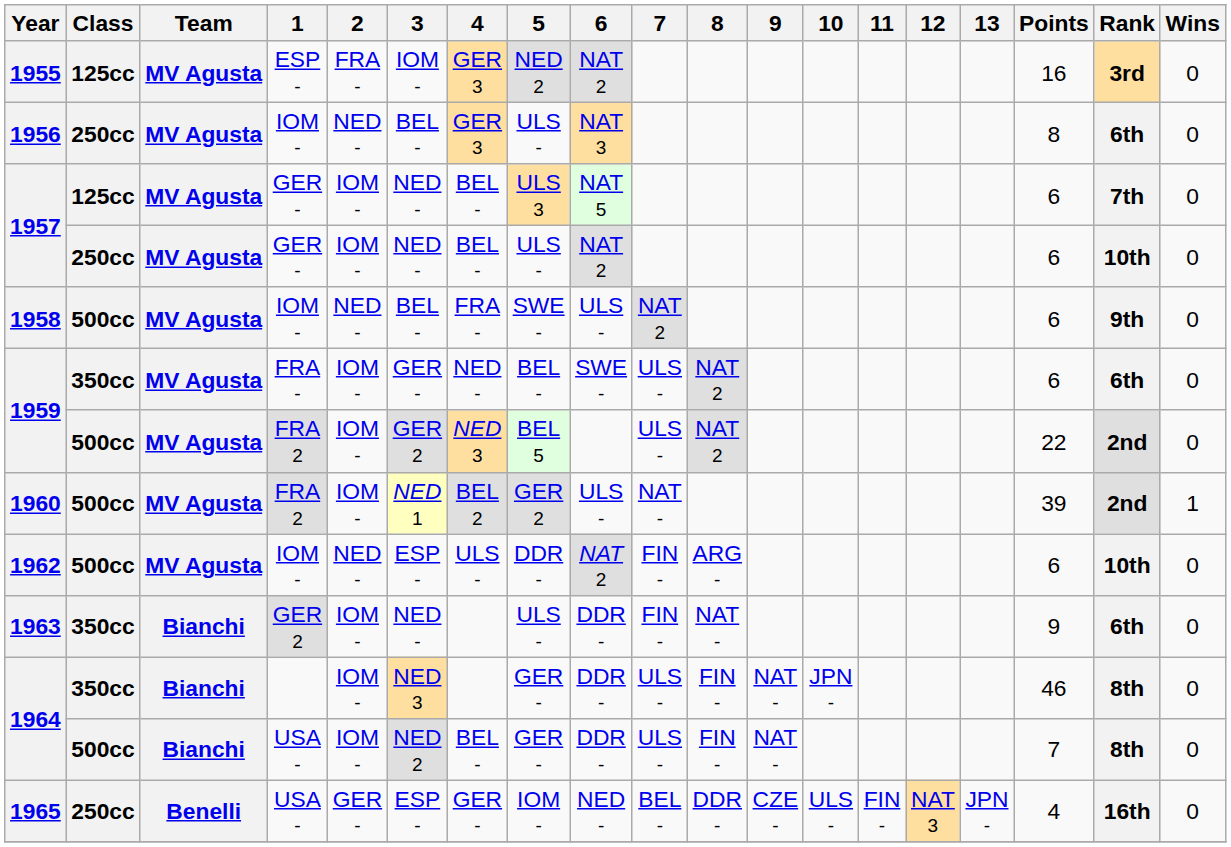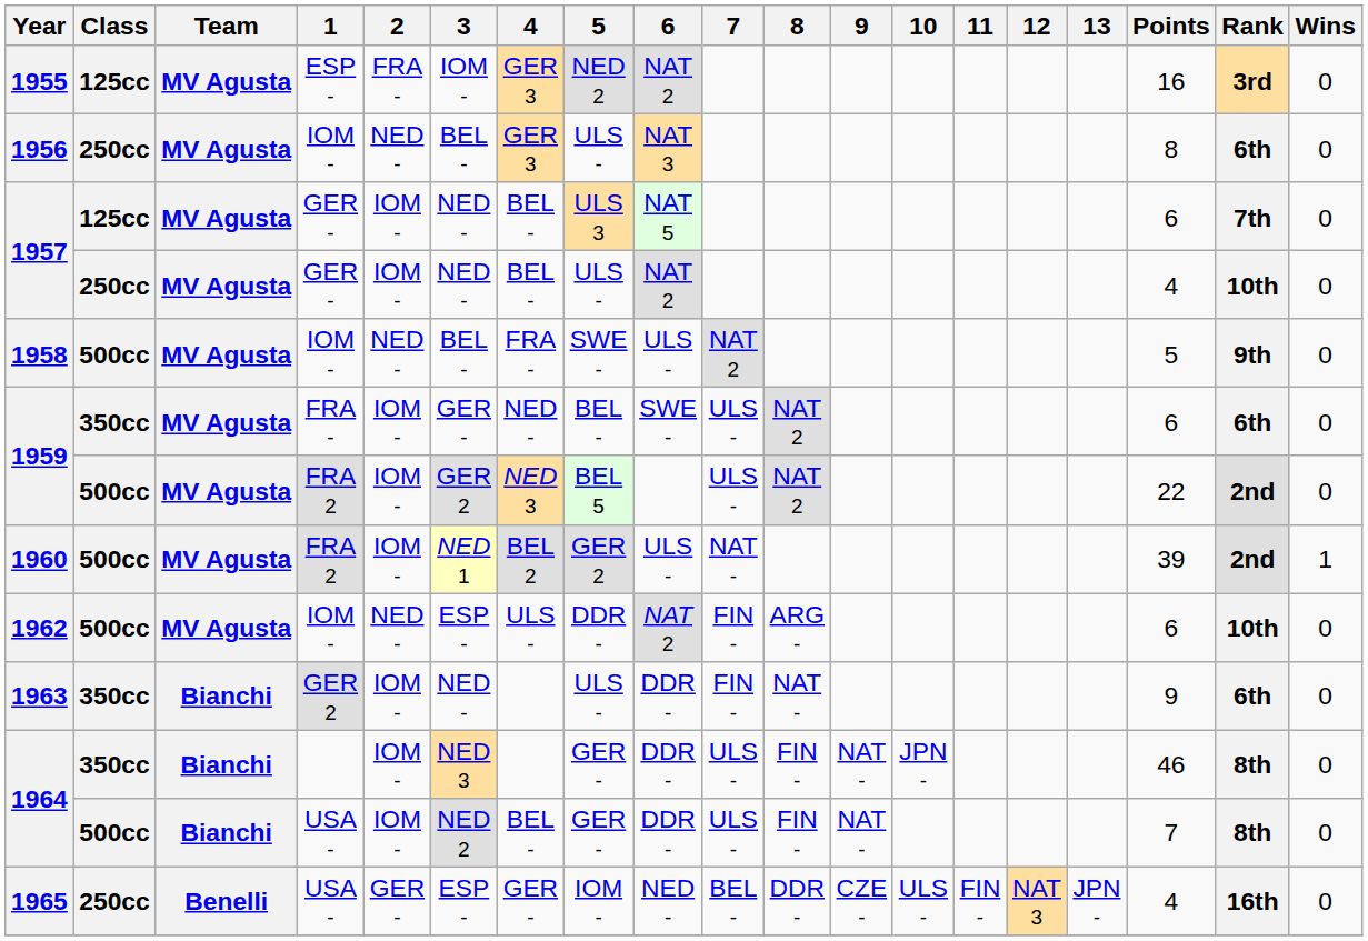 <table class="wikitable" style="text-align:center; font-size:95%">
 <tr>
 <th>Year</th>
 <th>Class</th>
 <th>Team</th>
 <th>1</th>
 <th>2</th>
 <th>3</th>
 <th>4</th>
 <th>5</th>
 <th>6</th>
 <th>7</th>
 <th>8</th>
 <th>9</th>
 <th>10</th>
 <th>11</th>
 <th>12</th>
 <th>13</th>
 <th>Points</th>
 <th>Rank</th>
 <th>Wins</th>
 </tr>
 <tr>
 <th><a href='#'>1955</a></th>
 <th>125cc</th>
 <th><a href='#'>MV Agusta</a></th>
 <td><a href='#'>ESP</a><br><small>-</small></td>
 <td><a href='#'>FRA</a><br><small>-</small></td>
 <td><a href='#'>IOM</a><br><small>-</small></td>
 <td style="background:#FFDF9F;"><a href='#'>GER</a><br><small>3</small></td>
 <td style="background:#DFDFDF;"><a href='#'>NED</a><br><small>2</small></td>
 <td style="background:#DFDFDF;"><a href='#'>NAT</a><br><small>2</small></td>
 <td></td>
 <td></td>
 <td></td>
 <td></td>
 <td></td>
 <td></td>
 <td></td>
 <td>16</td>
 <td style="background:#FFDF9F;"><strong>3rd</strong></td>
 <td>0</td>
 </tr>
 <tr>
 <th><a href='#'>1956</a></th>
 <th>250cc</th>
 <th><a href='#'>MV Agusta</a></th>
 <td><a href='#'>IOM</a><br><small>-</small></td>
 <td><a href='#'>NED</a><br><small>-</small></td>
 <td><a href='#'>BEL</a><br><small>-</small></td>
 <td style="background:#FFDF9F;"><a href='#'>GER</a><br><small>3</small></td>
 <td><a href='#'>ULS</a><br><small>-</small></td>
 <td style="background:#FFDF9F;"><a href='#'>NAT</a><br><small>3</small></td>
 <td></td>
 <td></td>
 <td></td>
 <td></td>
 <td></td>
 <td></td>
 <td></td>
 <td>8</td>
 <th>6th</th>
 <td>0</td>
 </tr>
 <tr>
 <th rowspan=2><a href='#'>1957</a></th>
 <th>125cc</th>
 <th><a href='#'>MV Agusta</a></th>
 <td><a href='#'>GER</a><br><small>-</small></td>
 <td><a href='#'>IOM</a><br><small>-</small></td>
 <td><a href='#'>NED</a><br><small>-</small></td>
 <td><a href='#'>BEL</a><br><small>-</small></td>
 <td style="background:#FFDF9F;"><a href='#'>ULS</a><br><small>3</small></td>
 <td style="background:#DFFFDF;"><a href='#'>NAT</a><br><small>5</small></td>
 <td></td>
 <td></td>
 <td></td>
 <td></td>
 <td></td>
 <td></td>
 <td></td>
 <td>6</td>
 <th>7th</th>
 <td>0</td>
 </tr>
 <tr>
 <th>250cc</th>
 <th><a href='#'>MV Agusta</a></th>
 <td><a href='#'>GER</a><br><small>-</small></td>
 <td><a href='#'>IOM</a><br><small>-</small></td>
 <td><a href='#'>NED</a><br><small>-</small></td>
 <td><a href='#'>BEL</a><br><small>-</small></td>
 <td><a href='#'>ULS</a><br><small>-</small></td>
 <td style="background:#DFDFDF;"><a href='#'>NAT</a><br><small>2</small></td>
 <td></td>
 <td></td>
 <td></td>
 <td></td>
 <td></td>
 <td></td>
 <td></td>
-<td>6</td>
+<td>4</td>
 <th>10th</th>
 <td>0</td>
 </tr>
 <tr>
 <th><a href='#'>1958</a></th>
 <th>500cc</th>
 <th><a href='#'>MV Agusta</a></th>
 <td><a href='#'>IOM</a><br><small>-</small></td>
 <td><a href='#'>NED</a><br><small>-</small></td>
 <td><a href='#'>BEL</a><br><small>-</small></td>
 <td><a href='#'>FRA</a><br><small>-</small></td>
 <td><a href='#'>SWE</a><br><small>-</small></td>
 <td><a href='#'>ULS</a><br><small>-</small></td>
 <td style="background:#DFDFDF;"><a href='#'>NAT</a><br><small>2</small></td>
 <td></td>
 <td></td>
 <td></td>
 <td></td>
 <td></td>
 <td></td>
-<td>6</td>
+<td>5</td>
 <th>9th</th>
 <td>0</td>
 </tr>
 <tr>
 <th rowspan=2><a href='#'>1959</a></th>
 <th>350cc</th>
 <th><a href='#'>MV Agusta</a></th>
 <td><a href='#'>FRA</a><br><small>-</small></td>
 <td><a href='#'>IOM</a><br><small>-</small></td>
 <td><a href='#'>GER</a><br><small>-</small></td>
 <td><a href='#'>NED</a><br><small>-</small></td>
 <td><a href='#'>BEL</a><br><small>-</small></td>
 <td><a href='#'>SWE</a><br><small>-</small></td>
 <td><a href='#'>ULS</a><br><small>-</small></td>
 <td style="background:#DFDFDF;"><a href='#'>NAT</a><br><small>2</small></td>
 <td></td>
 <td></td>
 <td></td>
 <td></td>
 <td></td>
 <td>6</td>
 <th>6th</th>
 <td>0</td>
 </tr>
 <tr>
 <th>500cc</th>
 <th><a href='#'>MV Agusta</a></th>
 <td style="background:#DFDFDF;"><a href='#'>FRA</a><br><small>2</small></td>
 <td><a href='#'>IOM</a><br><small>-</small></td>
 <td style="background:#DFDFDF;"><a href='#'>GER</a><br><small>2</small></td>
 <td style="background:#FFDF9F;"><em><a href='#'>NED</a></em><br><small>3</small></td>
 <td style="background:#DFFFDF;"><a href='#'>BEL</a><br><small>5</small></td>
 <td></td>
 <td><a href='#'>ULS</a><br><small>-</small></td>
 <td style="background:#DFDFDF;"><a href='#'>NAT</a><br><small>2</small></td>
 <td></td>
 <td></td>
 <td></td>
 <td></td>
 <td></td>
 <td>22</td>
 <td style="background:#DFDFDF;"><strong>2nd</strong></td>
 <td>0</td>
 </tr>
 <tr>
 <th><a href='#'>1960</a></th>
 <th>500cc</th>
 <th><a href='#'>MV Agusta</a></th>
 <td style="background:#DFDFDF;"><a href='#'>FRA</a><br><small>2</small></td>
 <td><a href='#'>IOM</a><br><small>-</small></td>
 <td style="background:#FFFFBF;"><em><a href='#'>NED</a></em><br><small>1</small></td>
 <td style="background:#DFDFDF;"><a href='#'>BEL</a><br><small>2</small></td>
 <td style="background:#DFDFDF;"><a href='#'>GER</a><br><small>2</small></td>
 <td><a href='#'>ULS</a><br><small>-</small></td>
 <td><a href='#'>NAT</a><br><small>-</small></td>
 <td></td>
 <td></td>
 <td></td>
 <td></td>
 <td></td>
 <td></td>
 <td>39</td>
 <td style="background:#DFDFDF;"><strong>2nd</strong></td>
 <td>1</td>
 </tr>
 <tr>
 <th><a href='#'>1962</a></th>
 <th>500cc</th>
 <th><a href='#'>MV Agusta</a></th>
 <td><a href='#'>IOM</a><br><small>-</small></td>
 <td><a href='#'>NED</a><br><small>-</small></td>
 <td><a href='#'>ESP</a><br><small>-</small></td>
 <td><a href='#'>ULS</a><br><small>-</small></td>
 <td><a href='#'>DDR</a><br><small>-</small></td>
 <td style="background:#DFDFDF;"><em><a href='#'>NAT</a></em><br><small>2</small></td>
 <td><a href='#'>FIN</a><br><small>-</small></td>
 <td><a href='#'>ARG</a><br><small>-</small></td>
 <td></td>
 <td></td>
 <td></td>
 <td></td>
 <td></td>
 <td>6</td>
 <th>10th</th>
 <td>0</td>
 </tr>
 <tr>
 <th><a href='#'>1963</a></th>
 <th>350cc</th>
 <th><a href='#'>Bianchi</a></th>
 <td style="background:#DFDFDF;"><a href='#'>GER</a><br><small>2</small></td>
 <td><a href='#'>IOM</a><br><small>-</small></td>
 <td><a href='#'>NED</a><br><small>-</small></td>
 <td></td>
 <td><a href='#'>ULS</a><br><small>-</small></td>
 <td><a href='#'>DDR</a><br><small>-</small></td>
 <td><a href='#'>FIN</a><br><small>-</small></td>
 <td><a href='#'>NAT</a><br><small>-</small></td>
 <td></td>
 <td></td>
 <td></td>
 <td></td>
 <td></td>
 <td>9</td>
 <th>6th</th>
 <td>0</td>
 </tr>
 <tr>
 <th rowspan=2><a href='#'>1964</a></th>
 <th>350cc</th>
 <th><a href='#'>Bianchi</a></th>
 <td></td>
 <td><a href='#'>IOM</a><br><small>-</small></td>
 <td style="background:#FFDF9F;"><a href='#'>NED</a><br><small>3</small></td>
 <td></td>
 <td><a href='#'>GER</a><br><small>-</small></td>
 <td><a href='#'>DDR</a><br><small>-</small></td>
 <td><a href='#'>ULS</a><br><small>-</small></td>
 <td><a href='#'>FIN</a><br><small>-</small></td>
 <td><a href='#'>NAT</a><br><small>-</small></td>
 <td><a href='#'>JPN</a><br><small>-</small></td>
 <td></td>
 <td></td>
 <td></td>
 <td>46</td>
 <th>8th</th>
 <td>0</td>
 </tr>
 <tr>
 <th>500cc</th>
 <th><a href='#'>Bianchi</a></th>
 <td><a href='#'>USA</a><br><small>-</small></td>
 <td><a href='#'>IOM</a><br><small>-</small></td>
 <td style="background:#DFDFDF;"><a href='#'>NED</a><br><small>2</small></td>
 <td><a href='#'>BEL</a><br><small>-</small></td>
 <td><a href='#'>GER</a><br><small>-</small></td>
 <td><a href='#'>DDR</a><br><small>-</small></td>
 <td><a href='#'>ULS</a><br><small>-</small></td>
 <td><a href='#'>FIN</a><br><small>-</small></td>
 <td><a href='#'>NAT</a><br><small>-</small></td>
 <td></td>
 <td></td>
 <td></td>
 <td></td>
 <td>7</td>
 <th>8th</th>
 <td>0</td>
 </tr>
 <tr>
 <th><a href='#'>1965</a></th>
 <th>250cc</th>
 <th><a href='#'>Benelli</a></th>
 <td><a href='#'>USA</a><br><small>-</small></td>
 <td><a href='#'>GER</a><br><small>-</small></td>
 <td><a href='#'>ESP</a><br><small>-</small></td>
 <td><a href='#'>GER</a><br><small>-</small></td>
 <td><a href='#'>IOM</a><br><small>-</small></td>
 <td><a href='#'>NED</a><br><small>-</small></td>
 <td><a href='#'>BEL</a><br><small>-</small></td>
 <td><a href='#'>DDR</a><br><small>-</small></td>
 <td><a href='#'>CZE</a><br><small>-</small></td>
 <td><a href='#'>ULS</a><br><small>-</small></td>
 <td><a href='#'>FIN</a><br><small>-</small></td>
 <td style="background:#FFDF9F;"><a href='#'>NAT</a><br><small>3</small></td>
 <td><a href='#'>JPN</a><br><small>-</small></td>
 <td>4</td>
 <th>16th</th>
 <td>0</td>
 </tr>
 <tr>
 </tr>
 </table>
